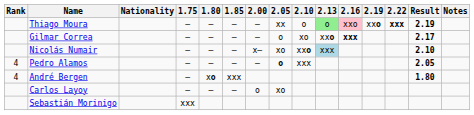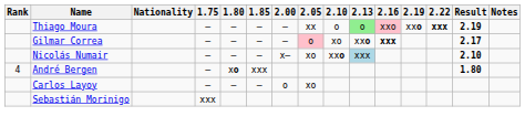 <table class="wikitable sortable" style="text-align:center">
 <tr>
 <th>Rank</th>
 <th>Name</th>
 <th>Nationality</th>
 <th>1.75</th>
 <th>1.80</th>
 <th>1.85</th>
 <th>2.00</th>
 <th>2.05</th>
 <th>2.10</th>
 <th>2.13</th>
 <th>2.16</th>
 <th>2.19</th>
 <th>2.22</th>
 <th>Result</th>
 <th>Notes</th>
 </tr>
 <tr>
 <td></td>
 <td align=left><a href='#'>Thiago Moura</a></td>
 <td align=left></td>
 <td>–</td>
 <td>–</td>
 <td>–</td>
 <td>–</td>
 <td>xx</td>
 <td>o</td>
 <td style="background: lightgreen;">o</td>
 <td style="background: pink;">xxo</td>
 <td>xx<strong>o</strong></td>
 <td><strong>xxx</strong></td>
 <td><strong>2.19</strong></td>
 <td></td>
 </tr>
 <tr>
 <td></td>
 <td align=left><a href='#'>Gilmar Correa</a></td>
 <td align=left></td>
 <td>–</td>
 <td>–</td>
 <td>–</td>
 <td>–</td>
-<td>o</td>
+<td style="background: pink;">o</td>
 <td>xo</td>
 <td>xx<strong>o</strong></td>
 <td><strong>xxx</strong></td>
 <td></td>
 <td></td>
 <td><strong>2.17</strong></td>
 <td></td>
 </tr>
 <tr>
 <td></td>
 <td align=left><a href='#'>Nicolás Numair</a></td>
 <td align=left></td>
 <td>–</td>
 <td>–</td>
 <td>–</td>
 <td>x–</td>
 <td>xo</td>
 <td>xx<strong>o</strong></td>
 <td style="background: lightblue;">xxx</td>
 <td></td>
 <td></td>
 <td></td>
 <td><strong>2.10</strong></td>
-<td></td>
-</tr>
-<tr>
-<td>4</td>
-<td align=left><a href='#'>Pedro Alamos</a></td>
-<td align=left></td>
-<td>–</td>
-<td>–</td>
-<td>–</td>
-<td>–</td>
-<td><strong>o</strong></td>
-<td>xxx</td>
-<td></td>
-<td></td>
-<td></td>
-<td></td>
-<td><strong>2.05</strong></td>
 <td></td>
 </tr>
 <tr>
 <td>4</td>
 <td align=left><a href='#'>André Bergen</a></td>
 <td align=left></td>
 <td>–</td>
 <td>x<strong>o</strong></td>
 <td>xxx</td>
 <td></td>
 <td></td>
 <td></td>
 <td></td>
 <td></td>
 <td></td>
 <td></td>
 <td><strong>1.80</strong></td>
 <td></td>
 </tr>
 <tr>
 <td></td>
 <td align=left><a href='#'>Carlos Layoy</a></td>
 <td align=left></td>
 <td>–</td>
 <td>–</td>
 <td>–</td>
 <td>o</td>
 <td>xo</td>
 <td></td>
 <td></td>
 <td></td>
 <td></td>
 <td></td>
 <td><strong></strong></td>
 <td></td>
 </tr>
 <tr>
 <td></td>
 <td align=left><a href='#'>Sebastián Morinigo</a></td>
 <td align=left></td>
 <td>xxx</td>
 <td></td>
 <td></td>
 <td></td>
 <td></td>
 <td></td>
 <td></td>
 <td></td>
 <td></td>
 <td></td>
 <td><strong></strong></td>
 <td></td>
 </tr>
 </table>
